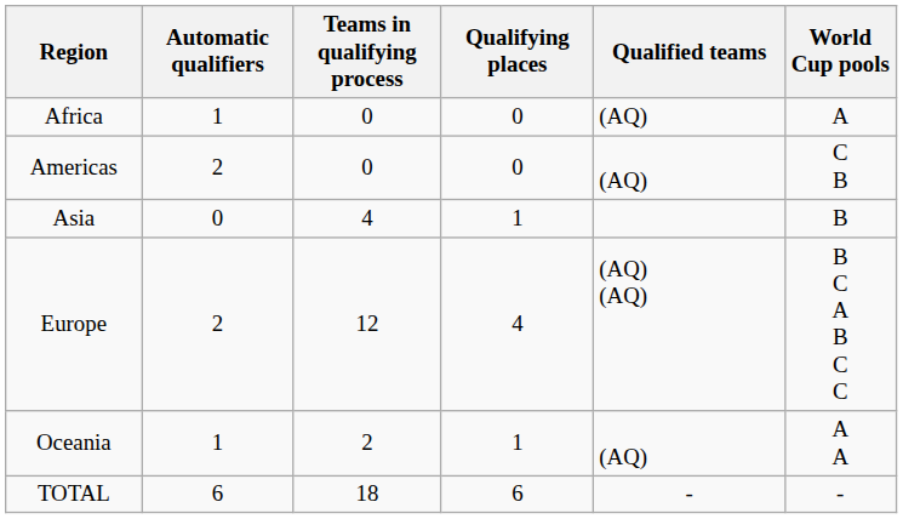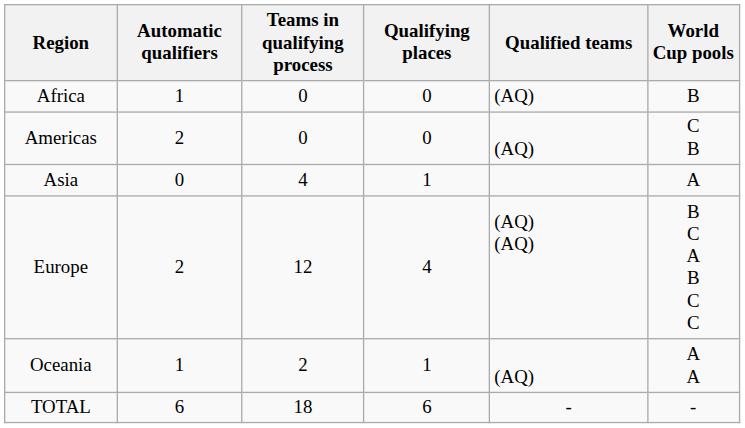 <table class="wikitable" width="90%" style="font-size:90%;align=center">
 <tr>
 <th width="8%">Region</th>
 <th width="8%">Automatic qualifiers</th>
 <th width="8%">Teams in qualifying process</th>
 <th width="8%">Qualifying<br>places</th>
 <th width="14%">Qualified teams</th>
 <th width="8%">World Cup pools</th>
 </tr>
 <tr align="center">
 <td>Africa</td>
 <td>1</td>
 <td>0</td>
 <td>0</td>
 <td align="left"> (AQ)</td>
-<td>A</td>
+<td>B</td>
 </tr>
 <tr align="center">
 <td>Americas</td>
 <td>2</td>
 <td>0</td>
 <td>0</td>
 <td align="left"><br> (AQ)</td>
 <td>C<br>B</td>
 </tr>
 <tr align="center">
 <td>Asia</td>
 <td>0</td>
 <td>4</td>
 <td>1</td>
 <td align="left"></td>
-<td>B</td>
+<td>A</td>
 </tr>
 <tr align="center">
 <td>Europe</td>
 <td>2</td>
 <td>12</td>
 <td>4</td>
 <td align="left"> (AQ)<br> (AQ)<br><br><br><br></td>
 <td>B<br>C<br>A<br>B<br>C<br>C</td>
 </tr>
 <tr align="center">
 <td>Oceania</td>
 <td>1</td>
 <td>2</td>
 <td>1</td>
 <td align="left"><br> (AQ)</td>
 <td>A<br>A</td>
 </tr>
 <tr align="center">
 <td>TOTAL</td>
 <td>6</td>
 <td>18</td>
 <td>6</td>
 <td>-</td>
 <td>-</td>
 </tr>
 </table>
